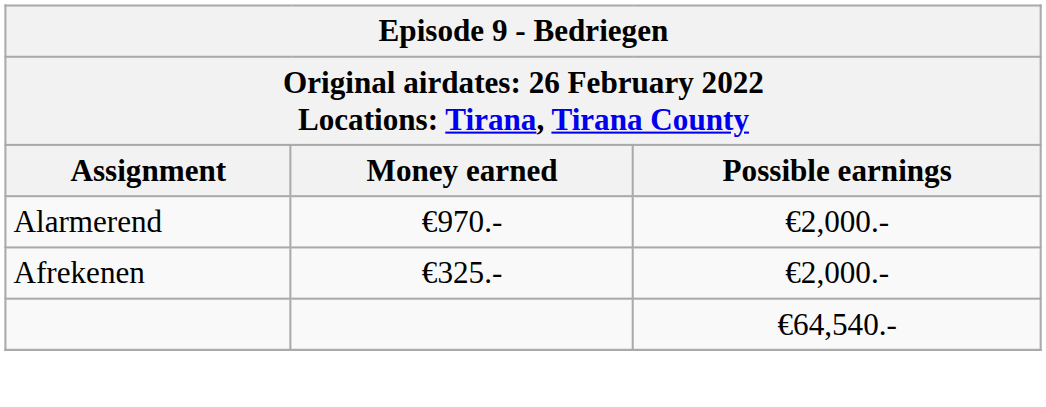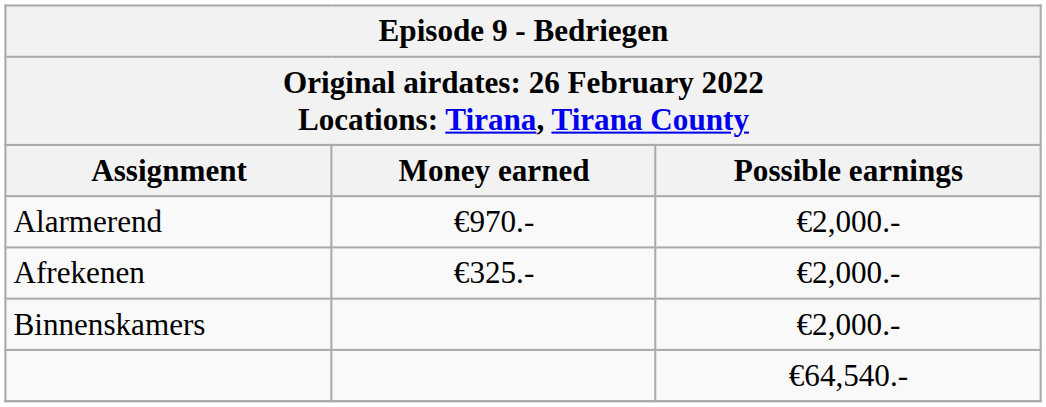 <table class="wikitable" style="font-size: 95%; margin: 10px" align="right" width="40%">
 <tr>
 <th colspan=3>Episode 9 - Bedriegen</th>
 </tr>
 <tr>
 <th colspan=3>Original airdates: 26 February 2022<br>Locations: <a href='#'>Tirana</a>, <a href='#'>Tirana County</a></th>
 </tr>
 <tr>
 <th>Assignment</th>
 <th>Money earned</th>
 <th>Possible earnings</th>
 </tr>
 <tr>
 <td>Alarmerend</td>
 <td align="center">€970.-</td>
 <td align="center">€2,000.-</td>
 </tr>
 <tr>
 <td>Afrekenen</td>
 <td align="center">€325.-</td>
 <td align="center">€2,000.-</td>
 </tr>
 <tr>
+<td>Binnenskamers</td>
+<td align="center"></td>
+<td align="center">€2,000.-</td>
+</tr>
+<tr>
 <td><strong></strong></td>
 <td align="center"></td>
 <td align="center">€64,540.-</td>
 </tr>
 <tr>
 </tr>
 </table>
